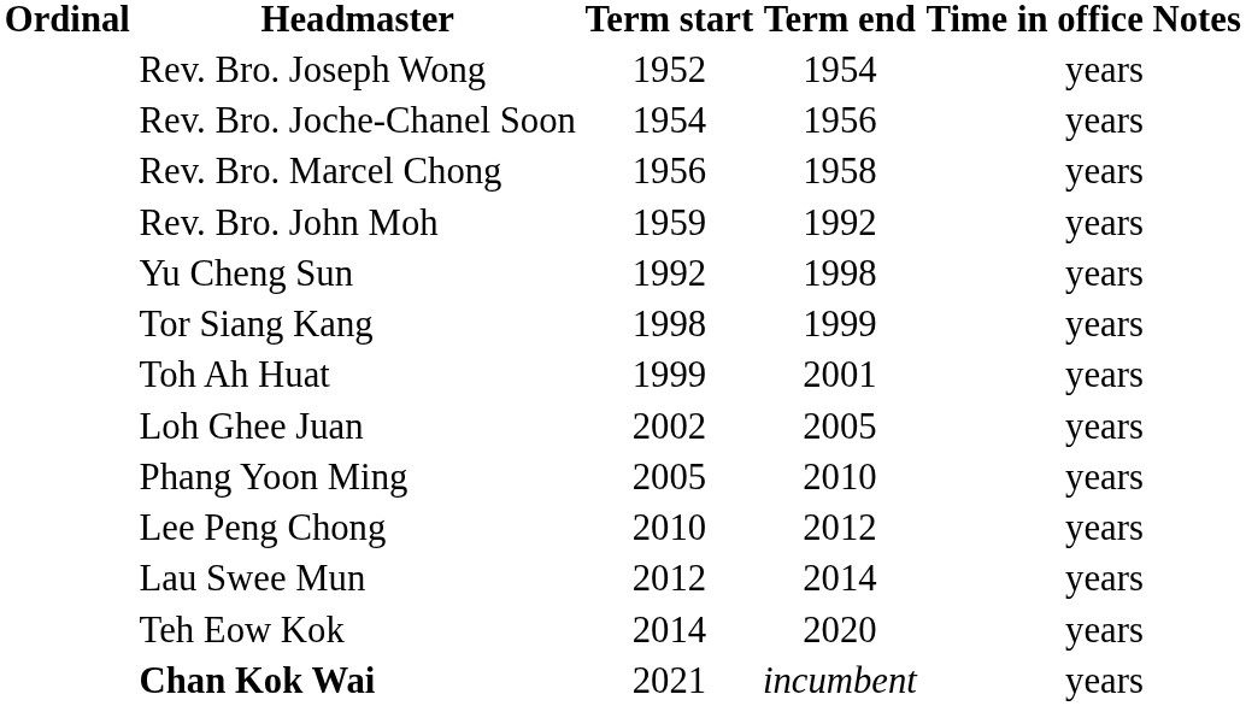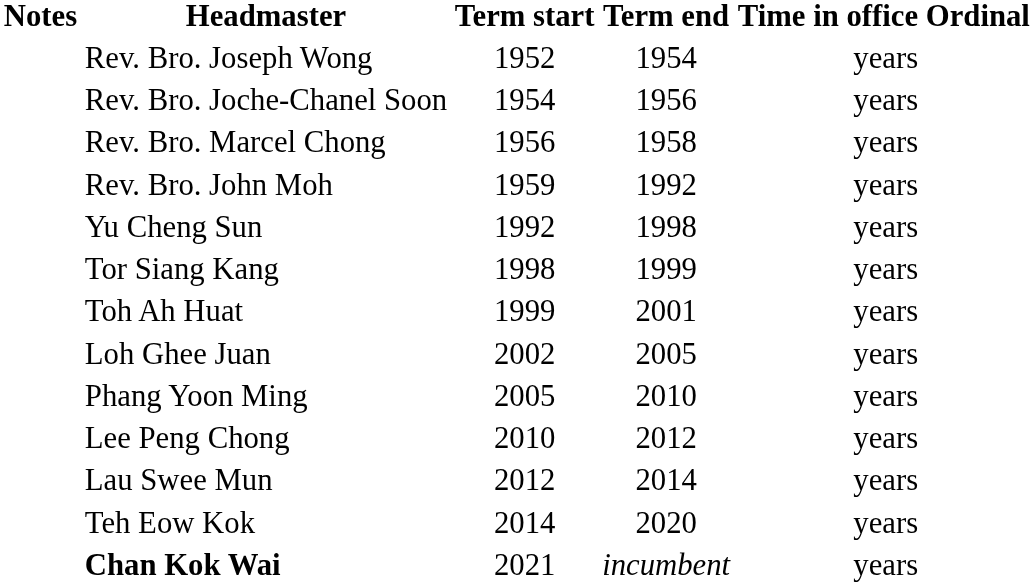 <table>
 <tr>
-<th>Ordinal</th>
+<th>Notes</th>
 <th>Headmaster</th>
 <th>Term start</th>
 <th>Term end</th>
 <th>Time in office</th>
-<th>Notes</th>
+<th>Ordinal</th>
 </tr>
 <tr>
-<td align=center></td>
+<td></td>
 <td>Rev. Bro. Joseph Wong</td>
 <td align=center>1952</td>
 <td align=center>1954</td>
 <td align=right> years</td>
-<td></td>
+<td align=center></td>
 </tr>
 <tr>
-<td align=center></td>
+<td></td>
 <td>Rev. Bro. Joche-Chanel Soon</td>
 <td align=center>1954</td>
 <td align=center>1956</td>
 <td align=right> years</td>
-<td></td>
+<td align=center></td>
 </tr>
 <tr>
-<td align=center></td>
+<td></td>
 <td>Rev. Bro. Marcel Chong</td>
 <td align=center>1956</td>
 <td align=center>1958</td>
 <td align=right> years</td>
-<td></td>
+<td align=center></td>
 </tr>
 <tr>
-<td align=center></td>
+<td></td>
 <td>Rev. Bro. John Moh</td>
 <td align=center>1959</td>
 <td align=center>1992</td>
 <td align=right> years</td>
-<td></td>
+<td align=center></td>
 </tr>
 <tr>
-<td align=center></td>
+<td></td>
 <td>Yu Cheng Sun</td>
 <td align=center>1992</td>
 <td align=center>1998</td>
 <td align=right> years</td>
-<td></td>
+<td align=center></td>
 </tr>
 <tr>
-<td align=center></td>
+<td></td>
 <td>Tor Siang Kang</td>
 <td align=center>1998</td>
 <td align=center>1999</td>
 <td align=right> years</td>
-<td></td>
+<td align=center></td>
 </tr>
 <tr>
-<td align=center></td>
+<td></td>
 <td>Toh Ah Huat</td>
 <td align=center>1999</td>
 <td align=center>2001</td>
 <td align=right> years</td>
-<td></td>
+<td align=center></td>
 </tr>
 <tr>
-<td align=center></td>
+<td></td>
 <td>Loh Ghee Juan</td>
 <td align=center>2002</td>
 <td align=center>2005</td>
 <td align=right> years</td>
-<td></td>
+<td align=center></td>
 </tr>
 <tr>
-<td align=center></td>
+<td></td>
 <td>Phang Yoon Ming</td>
 <td align=center>2005</td>
 <td align=center>2010</td>
 <td align=right> years</td>
-<td></td>
+<td align=center></td>
 </tr>
 <tr>
-<td align=center></td>
+<td></td>
 <td>Lee Peng Chong</td>
 <td align=center>2010</td>
 <td align=center>2012</td>
 <td align=right> years</td>
-<td></td>
+<td align=center></td>
 </tr>
 <tr>
-<td align=center></td>
+<td></td>
 <td>Lau Swee Mun</td>
 <td align=center>2012</td>
 <td align=center>2014</td>
 <td align="right"> years</td>
-<td></td>
+<td align=center></td>
 </tr>
 <tr>
-<td align=center></td>
+<td></td>
 <td>Teh Eow Kok</td>
 <td align=center>2014</td>
 <td align=center>2020</td>
 <td align=right> years</td>
-<td></td>
+<td align=center></td>
 </tr>
 <tr>
-<td align=center></td>
+<td></td>
 <td><strong>Chan Kok Wai</strong></td>
 <td align=center>2021</td>
 <td align=center><em>incumbent</em></td>
 <td align=right> years</td>
-<td></td>
+<td align=center></td>
 </tr>
 </table>
